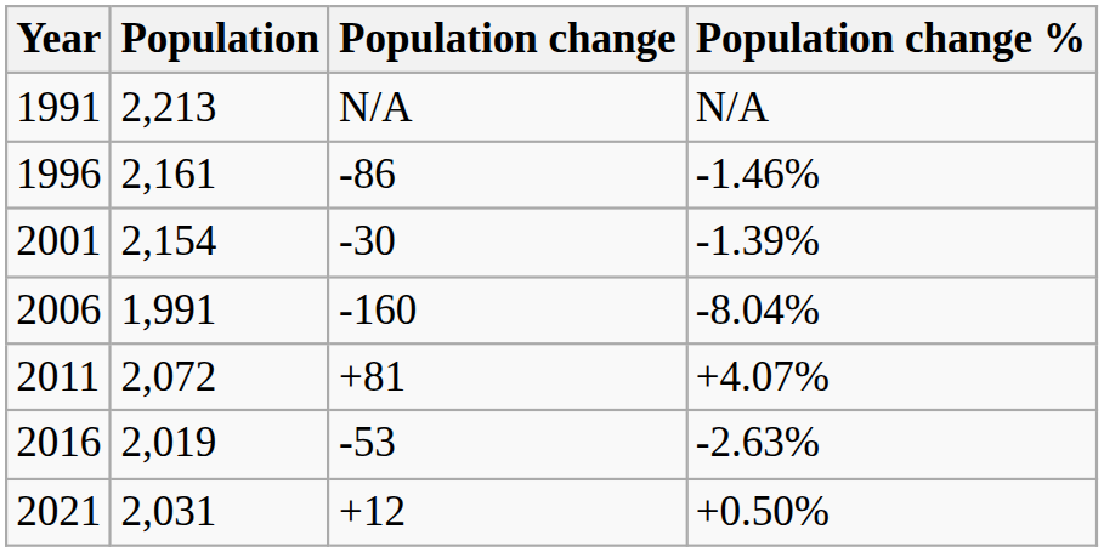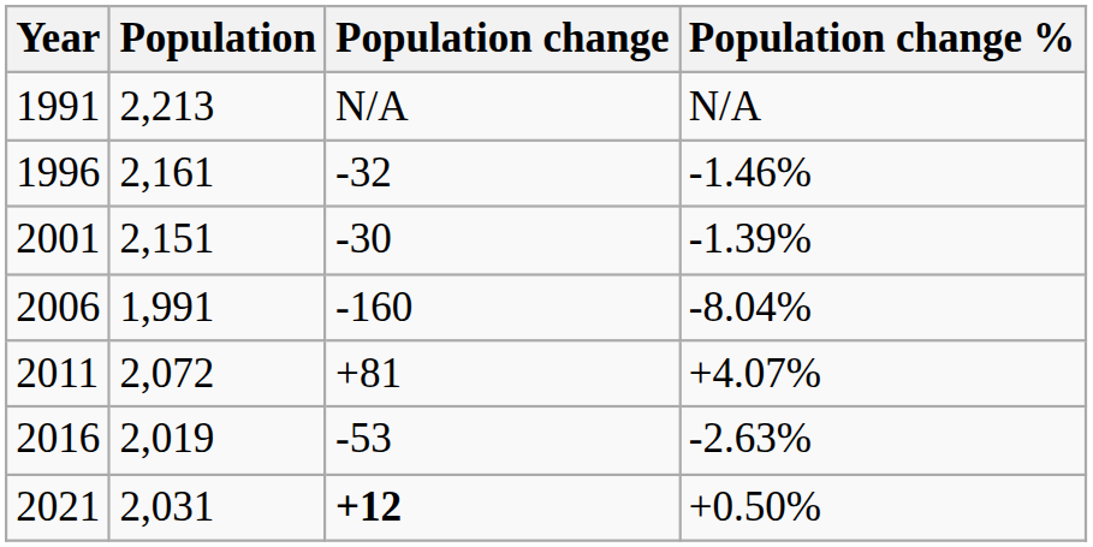 <table class="wikitable">
 <tr>
 <th>Year</th>
 <th>Population</th>
 <th>Population change</th>
 <th>Population change %</th>
 </tr>
 <tr>
 <td>1991</td>
 <td>2,213</td>
 <td>N/A</td>
 <td>N/A</td>
 </tr>
 <tr>
 <td>1996</td>
 <td>2,161</td>
-<td>-86</td>
+<td>-32</td>
 <td>-1.46%</td>
 </tr>
 <tr>
 <td>2001</td>
-<td>2,154</td>
+<td>2,151</td>
 <td>-30</td>
 <td>-1.39%</td>
 </tr>
 <tr>
 <td>2006</td>
 <td>1,991</td>
 <td>-160</td>
 <td>-8.04%</td>
 </tr>
 <tr>
 <td>2011</td>
 <td>2,072</td>
 <td>+81</td>
 <td>+4.07%</td>
 </tr>
 <tr>
 <td>2016</td>
 <td>2,019</td>
 <td>-53</td>
 <td>-2.63%</td>
 </tr>
 <tr>
 <td>2021</td>
 <td>2,031</td>
-<td>+12</td>
+<td><strong>+12</strong></td>
 <td>+0.50%</td>
 </tr>
 </table>
